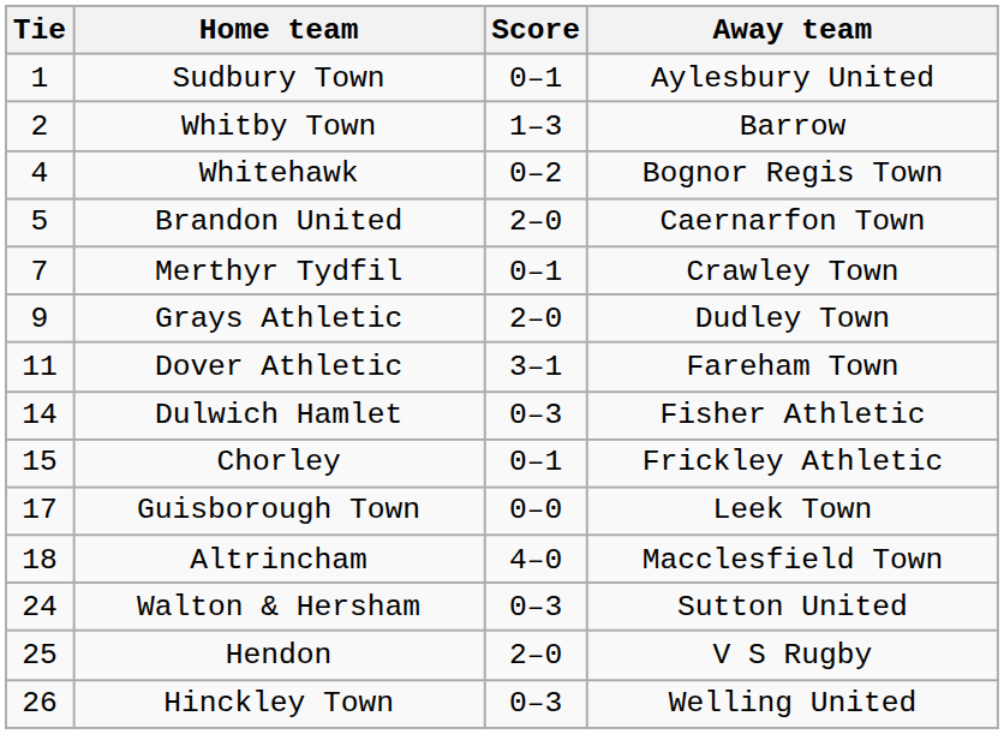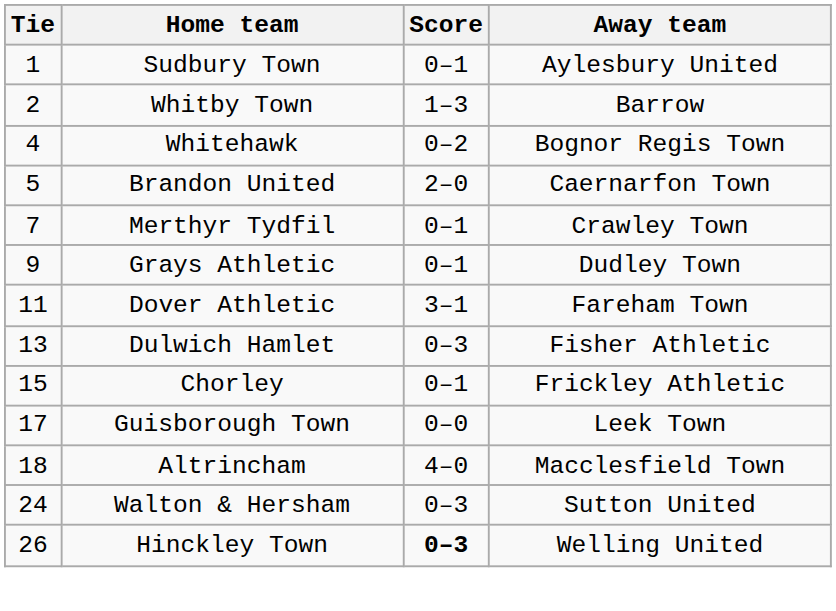 <table class="wikitable" style="text-align:center;">
 <tr>
 <th width=20>Tie</th>
 <th width=175>Home team</th>
 <th width=20>Score</th>
 <th width=175>Away team</th>
 </tr>
 <tr>
 <td>1</td>
 <td>Sudbury Town</td>
 <td>0–1</td>
 <td>Aylesbury United</td>
 </tr>
 <tr>
 <td>2</td>
 <td>Whitby Town</td>
 <td>1–3</td>
 <td>Barrow</td>
 </tr>
 <tr>
 <td>4</td>
 <td>Whitehawk</td>
 <td>0–2</td>
 <td>Bognor Regis Town</td>
 </tr>
 <tr>
 <td>5</td>
 <td>Brandon United</td>
 <td>2–0</td>
 <td>Caernarfon Town</td>
 </tr>
 <tr>
 <td>7</td>
 <td>Merthyr Tydfil</td>
 <td>0–1</td>
 <td>Crawley Town</td>
 </tr>
 <tr>
 <td>9</td>
 <td>Grays Athletic</td>
-<td>2–0</td>
+<td>0–1</td>
 <td>Dudley Town</td>
 </tr>
 <tr>
 <td>11</td>
 <td>Dover Athletic</td>
 <td>3–1</td>
 <td>Fareham Town</td>
 </tr>
 <tr>
-<td>14</td>
+<td>13</td>
 <td>Dulwich Hamlet</td>
 <td>0–3</td>
 <td>Fisher Athletic</td>
 </tr>
 <tr>
 <td>15</td>
 <td>Chorley</td>
 <td>0–1</td>
 <td>Frickley Athletic</td>
 </tr>
 <tr>
 <td>17</td>
 <td>Guisborough Town</td>
 <td>0–0</td>
 <td>Leek Town</td>
 </tr>
 <tr>
 <td>18</td>
 <td>Altrincham</td>
 <td>4–0</td>
 <td>Macclesfield Town</td>
 </tr>
 <tr>
 <td>24</td>
 <td>Walton & Hersham</td>
 <td>0–3</td>
 <td>Sutton United</td>
 </tr>
 <tr>
-<td>25</td>
-<td>Hendon</td>
-<td>2–0</td>
-<td>V S Rugby</td>
-</tr>
-<tr>
 <td>26</td>
 <td>Hinckley Town</td>
-<td>0–3</td>
+<td><strong>0–3</strong></td>
 <td>Welling United</td>
 </tr>
 </table>
